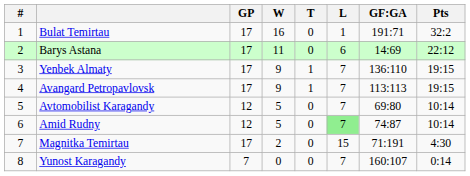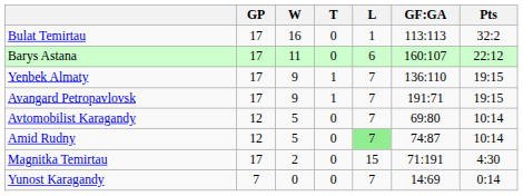 <table class="wikitable" width="50%">
 <tr>
-<th width="5%" bgcolor="#e0e0e0">#</th>
 <th width="30%" bgcolor="#e0e0e0"></th>
 <th width="5%" bgcolor="#e0e0e0">GP</th>
 <th width="5%" bgcolor="#e0e0e0">W</th>
 <th width="5%" bgcolor="#e0e0e0">T</th>
 <th width="5%" bgcolor="#e0e0e0">L</th>
 <th width="7.5%" bgcolor="#e0e0e0">GF:GA</th>
 <th width="7.5%" bgcolor="#e0e0e0">Pts</th>
 </tr>
 <tr align="center">
-<td>1</td>
 <td align="left"><a href='#'>Bulat Temirtau</a></td>
 <td>17</td>
 <td>16</td>
 <td>0</td>
 <td>1</td>
-<td>191:71</td>
+<td>113:113</td>
 <td>32:2</td>
 </tr>
 <tr align="center" bgcolor="#CCFFCC">
-<td>2</td>
 <td align="left">Barys Astana</td>
 <td>17</td>
 <td>11</td>
 <td>0</td>
 <td>6</td>
-<td>14:69</td>
+<td>160:107</td>
 <td>22:12</td>
 </tr>
 <tr align="center">
-<td>3</td>
 <td align="left"><a href='#'>Yenbek Almaty</a></td>
 <td>17</td>
 <td>9</td>
 <td>1</td>
 <td>7</td>
 <td>136:110</td>
 <td>19:15</td>
 </tr>
 <tr align="center">
-<td>4</td>
 <td align="left"><a href='#'>Avangard Petropavlovsk</a></td>
 <td>17</td>
 <td>9</td>
 <td>1</td>
 <td>7</td>
-<td>113:113</td>
+<td>191:71</td>
 <td>19:15</td>
 </tr>
 <tr align="center">
-<td>5</td>
 <td align="left"><a href='#'>Avtomobilist Karagandy</a></td>
 <td>12</td>
 <td>5</td>
 <td>0</td>
 <td>7</td>
 <td>69:80</td>
 <td>10:14</td>
 </tr>
 <tr align="center">
-<td>6</td>
 <td align="left"><a href='#'>Amid Rudny</a></td>
 <td>12</td>
 <td>5</td>
 <td>0</td>
 <td style="background: lightgreen;">7</td>
 <td>74:87</td>
 <td>10:14</td>
 </tr>
 <tr align="center">
-<td>7</td>
 <td align="left"><a href='#'>Magnitka Temirtau</a></td>
 <td>17</td>
 <td>2</td>
 <td>0</td>
 <td>15</td>
 <td>71:191</td>
 <td>4:30</td>
 </tr>
 <tr align="center">
-<td>8</td>
 <td align="left"><a href='#'>Yunost Karagandy</a></td>
 <td>7</td>
 <td>0</td>
 <td>0</td>
 <td>7</td>
-<td>160:107</td>
+<td>14:69</td>
 <td>0:14</td>
 </tr>
 </table>
